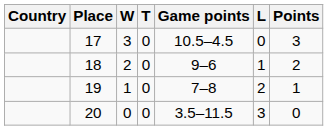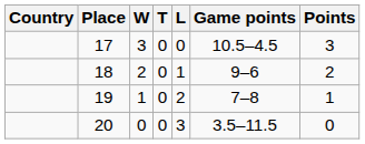 <table class="wikitable sortable" style="text-align:center">
 <tr>
 <th>Country</th>
 <th>Place</th>
 <th>W</th>
 <th>T</th>
+<th>L</th>
 <th>Game points</th>
-<th>L</th>
 <th>Points</th>
 </tr>
 <tr>
 <td align=left></td>
 <td>17</td>
 <td>3</td>
 <td>0</td>
+<td>0</td>
 <td>10.5–4.5</td>
-<td>0</td>
 <td>3</td>
 </tr>
 <tr>
 <td align=left></td>
 <td>18</td>
 <td>2</td>
 <td>0</td>
+<td>1</td>
 <td>9–6</td>
-<td>1</td>
 <td>2</td>
 </tr>
 <tr>
 <td align=left></td>
 <td>19</td>
 <td>1</td>
 <td>0</td>
+<td>2</td>
 <td>7–8</td>
-<td>2</td>
 <td>1</td>
 </tr>
 <tr>
 <td align=left></td>
 <td>20</td>
 <td>0</td>
 <td>0</td>
+<td>3</td>
 <td>3.5–11.5</td>
-<td>3</td>
 <td>0</td>
 </tr>
 </table>
